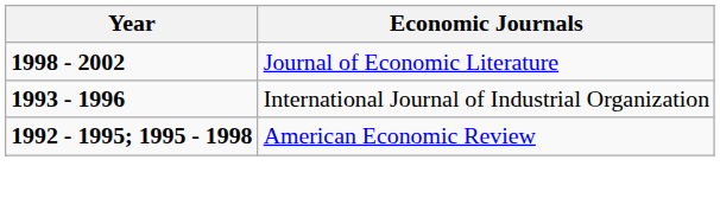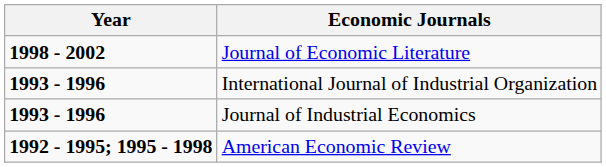 <table class="wikitable">
 <tr>
 <th>Year</th>
 <th>Economic Journals</th>
 </tr>
 <tr>
 <td><strong>1998 - 2002</strong></td>
 <td><a href='#'>Journal of Economic Literature</a></td>
 </tr>
 <tr>
 <td><strong>1993 - 1996</strong></td>
 <td>International Journal of Industrial Organization</td>
 </tr>
 <tr>
+<td><strong>1993 - 1996</strong></td>
+<td>Journal of Industrial Economics</td>
+</tr>
+<tr>
 <td><strong>1992 - 1995; 1995 - 1998</strong></td>
 <td><a href='#'>American Economic Review</a></td>
 </tr>
 </table>
